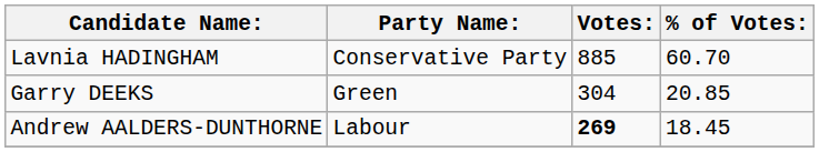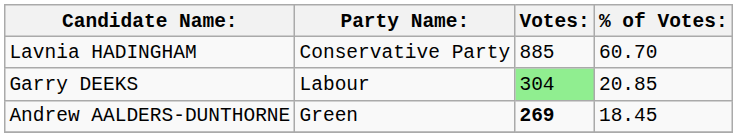 <table class="wikitable">
 <tr>
 <th>Candidate Name:</th>
 <th>Party Name:</th>
 <th>Votes:</th>
 <th>% of Votes:</th>
 </tr>
 <tr>
 <td>Lavnia HADINGHAM</td>
 <td>Conservative Party</td>
 <td>885</td>
 <td>60.70</td>
 </tr>
 <tr>
 <td>Garry DEEKS</td>
-<td>Green</td>
-<td>304</td>
+<td>Labour</td>
+<td style="background: lightgreen;">304</td>
 <td>20.85</td>
 </tr>
 <tr>
 <td>Andrew AALDERS-DUNTHORNE</td>
-<td>Labour</td>
+<td>Green</td>
 <td><strong>269</strong></td>
 <td>18.45</td>
 </tr>
 <tr>
 </tr>
 </table>
